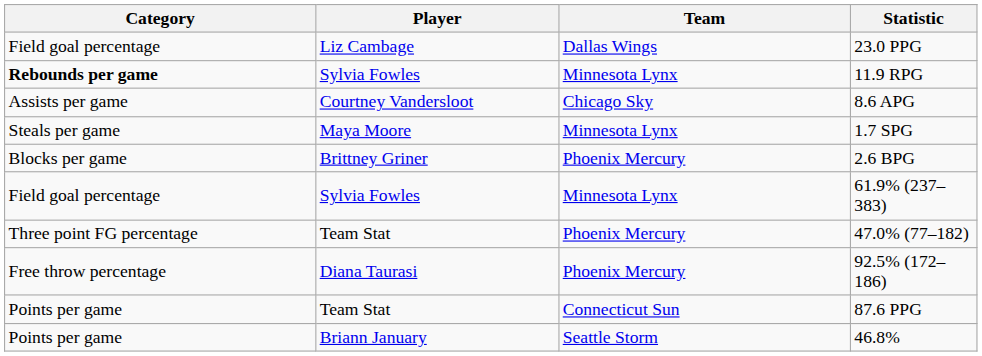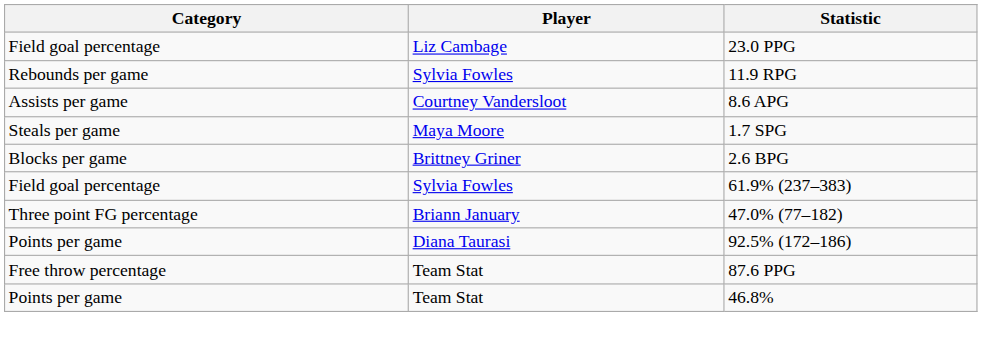 <table class="wikitable" style="width: 70%">
 <tr>
 <th width=32%>Category</th>
 <th width=25%>Player</th>
-<th width=30%>Team</th>
 <th width=20%>Statistic</th>
 </tr>
 <tr>
 <td>Field goal percentage</td>
 <td><a href='#'>Liz Cambage</a></td>
-<td><a href='#'>Dallas Wings</a></td>
 <td>23.0 PPG</td>
 </tr>
 <tr>
-<td><strong>Rebounds per game</strong></td>
+<td>Rebounds per game</td>
 <td><a href='#'>Sylvia Fowles</a></td>
-<td><a href='#'>Minnesota Lynx</a></td>
 <td>11.9 RPG</td>
 </tr>
 <tr>
 <td>Assists per game</td>
 <td><a href='#'>Courtney Vandersloot</a></td>
-<td><a href='#'>Chicago Sky</a></td>
 <td>8.6 APG</td>
 </tr>
 <tr>
 <td>Steals per game</td>
 <td><a href='#'>Maya Moore</a></td>
-<td><a href='#'>Minnesota Lynx</a></td>
 <td>1.7 SPG</td>
 </tr>
 <tr>
 <td>Blocks per game</td>
 <td><a href='#'>Brittney Griner</a></td>
-<td><a href='#'>Phoenix Mercury</a></td>
 <td>2.6 BPG</td>
 </tr>
 <tr>
 <td>Field goal percentage</td>
 <td><a href='#'>Sylvia Fowles</a></td>
-<td><a href='#'>Minnesota Lynx</a></td>
 <td>61.9% (237–383)</td>
 </tr>
 <tr>
 <td>Three point FG percentage</td>
-<td>Team Stat</td>
-<td><a href='#'>Phoenix Mercury</a></td>
+<td><a href='#'>Briann January</a></td>
 <td>47.0% (77–182)</td>
 </tr>
 <tr>
+<td>Points per game</td>
+<td><a href='#'>Diana Taurasi</a></td>
+<td>92.5% (172–186)</td>
+</tr>
+<tr>
 <td>Free throw percentage</td>
-<td><a href='#'>Diana Taurasi</a></td>
-<td><a href='#'>Phoenix Mercury</a></td>
-<td>92.5% (172–186)</td>
+<td>Team Stat</td>
+<td>87.6 PPG</td>
 </tr>
 <tr>
 <td>Points per game</td>
 <td>Team Stat</td>
-<td><a href='#'>Connecticut Sun</a></td>
-<td>87.6 PPG</td>
-</tr>
-<tr>
-<td>Points per game</td>
-<td><a href='#'>Briann January</a></td>
-<td><a href='#'>Seattle Storm</a></td>
 <td>46.8%</td>
 </tr>
 </table>
